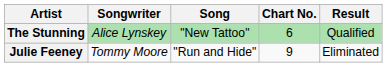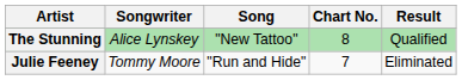 <table class="wikitable plainrowheaders" style="text-align:center;">
 <tr>
 <th>Artist</th>
 <th>Songwriter</th>
 <th>Song</th>
 <th>Chart No.</th>
 <th>Result</th>
 </tr>
 <tr style="background:#ACE1AF;">
 <th scope="row">The Stunning</th>
 <td><em>Alice Lynskey</em></td>
 <td>"New Tattoo"</td>
-<td>6</td>
+<td>8</td>
 <td>Qualified</td>
 </tr>
 <tr>
 <th scope="row">Julie Feeney</th>
 <td><em>Tommy Moore</em></td>
 <td>"Run and Hide"</td>
-<td>9</td>
+<td>7</td>
 <td>Eliminated</td>
 </tr>
 </table>
